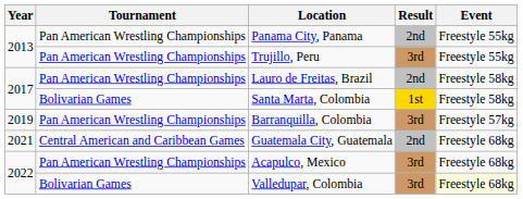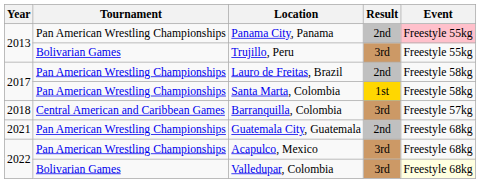 <table class="wikitable" style="font-size:95%;">
 <tr>
 <th>Year</th>
 <th>Tournament</th>
 <th>Location</th>
 <th>Result</th>
 <th>Event</th>
 </tr>
 <tr>
 <td rowspan=2>2013</td>
 <td>Pan American Wrestling Championships</td>
 <td><a href='#'>Panama City</a>, Panama</td>
 <td align="center" bgcolor="silver">2nd</td>
-<td>Freestyle 55kg</td>
+<td style="background: pink;">Freestyle 55kg</td>
 </tr>
 <tr>
-<td><a href='#'>Pan American Wrestling Championships</a></td>
+<td><a href='#'>Bolivarian Games</a></td>
 <td><a href='#'>Trujillo</a>, Peru</td>
 <td align="center" bgcolor="cc9966">3rd</td>
 <td>Freestyle 55kg</td>
 </tr>
 <tr>
 <td rowspan=2>2017</td>
 <td><a href='#'>Pan American Wrestling Championships</a></td>
 <td><a href='#'>Lauro de Freitas</a>, Brazil</td>
 <td align="center" bgcolor="silver">2nd</td>
 <td>Freestyle 58kg</td>
 </tr>
 <tr>
-<td><a href='#'>Bolivarian Games</a></td>
+<td><a href='#'>Pan American Wrestling Championships</a></td>
 <td><a href='#'>Santa Marta</a>, Colombia</td>
 <td align="center" bgcolor="gold">1st</td>
 <td>Freestyle 58kg</td>
 </tr>
 <tr>
-<td>2019</td>
-<td><a href='#'>Pan American Wrestling Championships</a></td>
+<td>2018</td>
+<td><a href='#'>Central American and Caribbean Games</a></td>
 <td><a href='#'>Barranquilla</a>, Colombia</td>
 <td align="center" bgcolor="cc9966">3rd</td>
 <td>Freestyle 57kg</td>
 </tr>
 <tr>
 <td>2021</td>
-<td><a href='#'>Central American and Caribbean Games</a></td>
+<td><a href='#'>Pan American Wrestling Championships</a></td>
 <td><a href='#'>Guatemala City</a>, Guatemala</td>
 <td align="center" bgcolor="silver">2nd</td>
 <td>Freestyle 68kg</td>
 </tr>
 <tr>
 <td rowspan=2>2022</td>
 <td><a href='#'>Pan American Wrestling Championships</a></td>
 <td><a href='#'>Acapulco</a>, Mexico</td>
 <td align="center" bgcolor="cc9966">3rd</td>
 <td>Freestyle 68kg</td>
 </tr>
 <tr>
 <td><a href='#'>Bolivarian Games</a></td>
 <td><a href='#'>Valledupar</a>, Colombia</td>
 <td align="center" bgcolor="cc9966">3rd</td>
 <td style="background: lightyellow;">Freestyle 68kg</td>
 </tr>
 </table>
